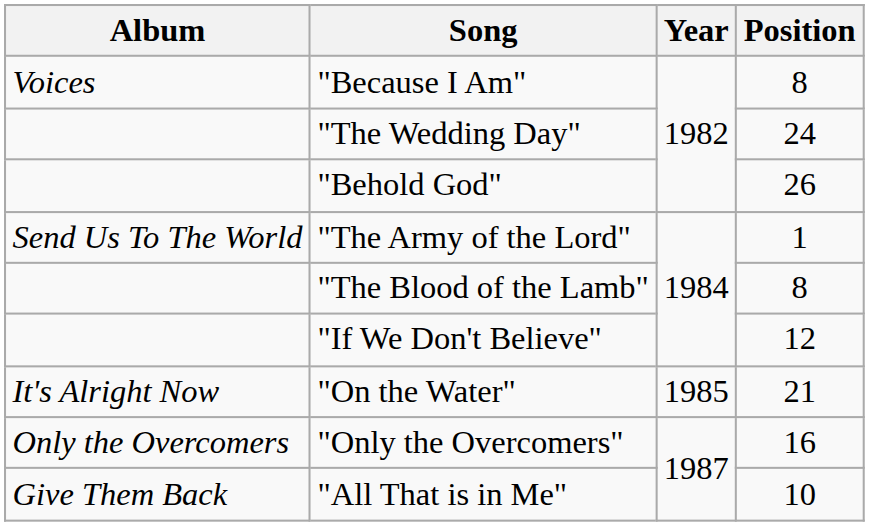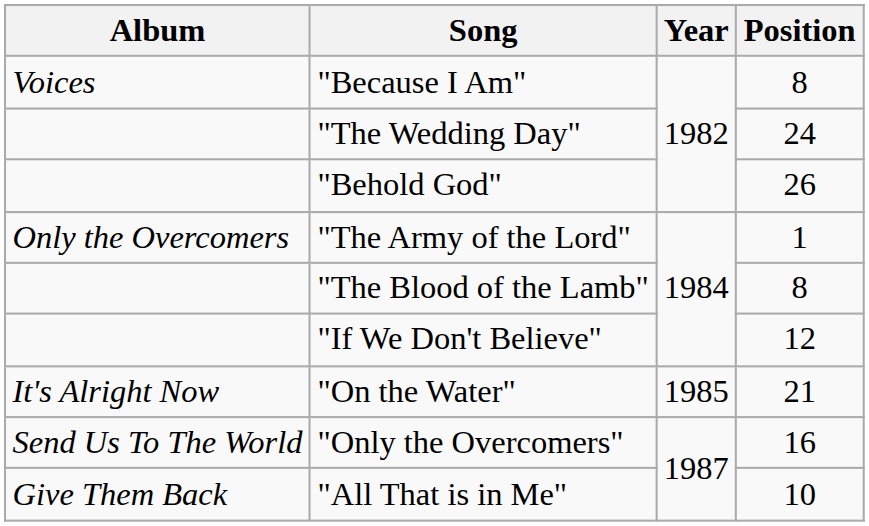 <table class="wikitable">
 <tr>
 <th>Album</th>
 <th>Song</th>
 <th>Year</th>
 <th>Position</th>
 </tr>
 <tr>
 <td><em>Voices</em></td>
 <td>"Because I Am"</td>
 <td rowspan="3">1982</td>
 <td align="center">8</td>
 </tr>
 <tr>
 <td></td>
 <td>"The Wedding Day"</td>
 <td align="center">24</td>
 </tr>
 <tr>
 <td></td>
 <td>"Behold God"</td>
 <td align="center">26</td>
 </tr>
 <tr>
-<td><em>Send Us To The World</em></td>
+<td><em>Only the Overcomers</em></td>
 <td>"The Army of the Lord"</td>
 <td rowspan="3">1984</td>
 <td align="center">1</td>
 </tr>
 <tr>
 <td></td>
 <td>"The Blood of the Lamb"</td>
 <td align="center">8</td>
 </tr>
 <tr>
 <td></td>
 <td>"If We Don't Believe"</td>
 <td align="center">12</td>
 </tr>
 <tr>
 <td><em>It's Alright Now</em></td>
 <td>"On the Water"</td>
 <td>1985</td>
 <td align="center">21</td>
 </tr>
 <tr>
-<td><em>Only the Overcomers</em></td>
+<td><em>Send Us To The World</em></td>
 <td>"Only the Overcomers"</td>
 <td rowspan="2">1987</td>
 <td align="center">16</td>
 </tr>
 <tr>
 <td><em>Give Them Back</em></td>
 <td>"All That is in Me"</td>
 <td align="center">10</td>
 </tr>
 </table>
